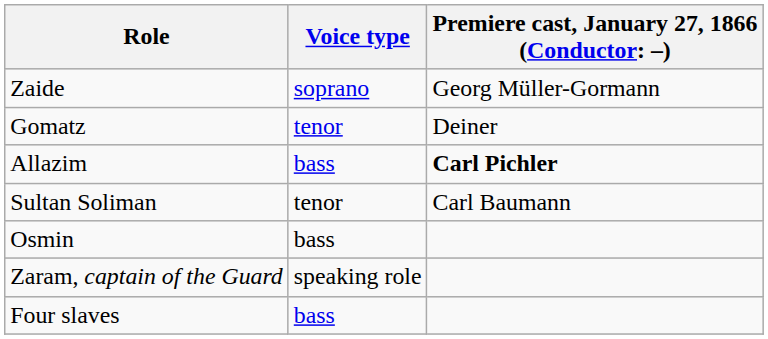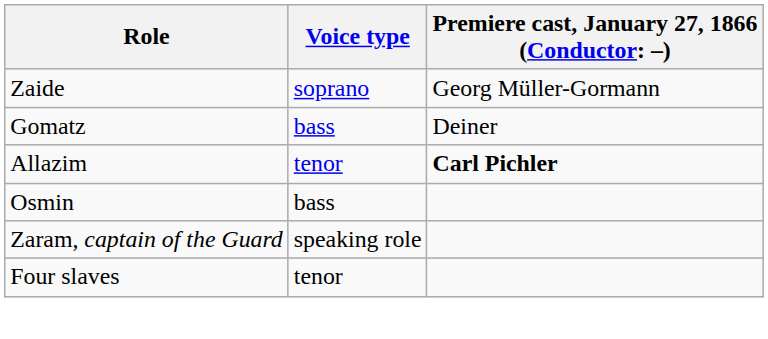 <table class="wikitable">
 <tr>
 <th>Role</th>
 <th><a href='#'>Voice type</a></th>
 <th>Premiere cast, January 27, 1866<br>(<a href='#'>Conductor</a>: –)</th>
 </tr>
 <tr>
 <td>Zaide</td>
 <td><a href='#'>soprano</a></td>
 <td>Georg Müller-Gormann</td>
 </tr>
 <tr>
 <td>Gomatz</td>
-<td><a href='#'>tenor</a></td>
+<td><a href='#'>bass</a></td>
 <td>Deiner</td>
 </tr>
 <tr>
 <td>Allazim</td>
-<td><a href='#'>bass</a></td>
+<td><a href='#'>tenor</a></td>
 <td><strong>Carl Pichler</strong></td>
-</tr>
-<tr>
-<td>Sultan Soliman</td>
-<td>tenor</td>
-<td>Carl Baumann</td>
 </tr>
 <tr>
 <td>Osmin</td>
 <td>bass</td>
 <td></td>
 </tr>
 <tr>
 <td>Zaram, <em>captain of the Guard</em></td>
 <td>speaking role</td>
 <td></td>
 </tr>
 <tr>
 <td>Four slaves</td>
-<td><a href='#'>bass</a></td>
+<td>tenor</td>
 <td></td>
 </tr>
 </table>
